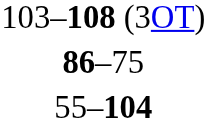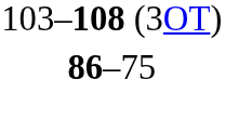 <table style="text-align:center">
 <tr>
 <th width=200></th>
 <th width=100></th>
 <th width=200></th>
 </tr>
 <tr>
 <td align=right></td>
 <td>103–<strong>108</strong> (3<a href='#'>OT</a>)</td>
 <td align=left><strong></strong></td>
 </tr>
 <tr>
 <td align=right><strong></strong></td>
 <td><strong>86</strong>–75</td>
 <td align=left></td>
 </tr>
-<tr>
-<td align=right></td>
-<td>55–<strong>104</strong></td>
-<td align=left><strong></strong></td>
-</tr>
 </table>
